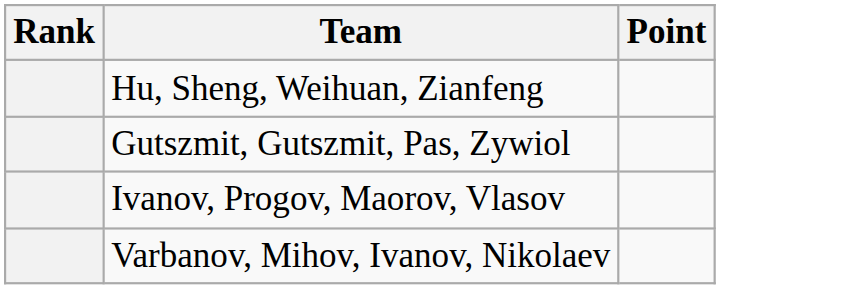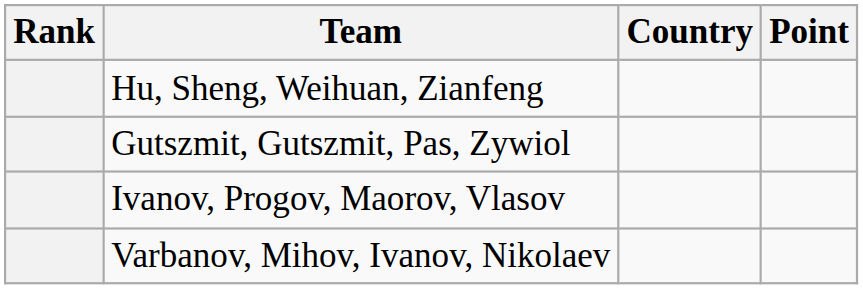 <table class="wikitable sortable">
 <tr>
 <th>Rank</th>
 <th>Team</th>
+<th>Country</th>
 <th>Point</th>
 </tr>
 <tr>
 <th></th>
 <td>Hu, Sheng, Weihuan, Zianfeng</td>
 <td></td>
+<td></td>
 </tr>
 <tr>
 <th></th>
 <td>Gutszmit, Gutszmit, Pas, Zywiol</td>
+<td></td>
 <td></td>
 </tr>
 <tr>
 <th></th>
 <td>Ivanov, Progov, Maorov, Vlasov</td>
 <td></td>
+<td></td>
 </tr>
 <tr>
 <th></th>
 <td>Varbanov, Mihov, Ivanov, Nikolaev</td>
 <td></td>
+<td></td>
 </tr>
 </table>
